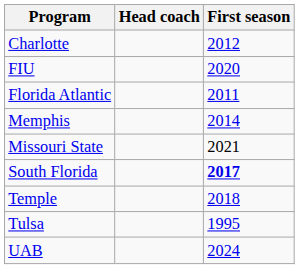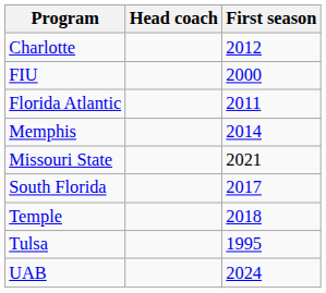 <table class="wikitable sortable">
 <tr>
 <th>Program</th>
 <th>Head coach</th>
 <th>First season</th>
 </tr>
 <tr>
 <td><a href='#'>Charlotte</a></td>
 <td></td>
 <td><a href='#'>2012</a></td>
 </tr>
 <tr>
 <td><a href='#'>FIU</a></td>
 <td></td>
-<td><a href='#'>2020</a></td>
+<td><a href='#'>2000</a></td>
 </tr>
 <tr>
 <td><a href='#'>Florida Atlantic</a></td>
 <td></td>
 <td><a href='#'>2011</a></td>
 </tr>
 <tr>
 <td><a href='#'>Memphis</a></td>
 <td></td>
 <td><a href='#'>2014</a></td>
 </tr>
 <tr>
 <td><a href='#'>Missouri State</a></td>
 <td></td>
 <td>2021</td>
 </tr>
 <tr>
 <td><a href='#'>South Florida</a></td>
 <td></td>
-<td><strong><a href='#'>2017</a></strong></td>
+<td><a href='#'>2017</a></td>
 </tr>
 <tr>
 <td><a href='#'>Temple</a></td>
 <td></td>
 <td><a href='#'>2018</a></td>
 </tr>
 <tr>
 <td><a href='#'>Tulsa</a></td>
 <td></td>
 <td><a href='#'>1995</a></td>
 </tr>
 <tr>
 <td><a href='#'>UAB</a></td>
 <td></td>
 <td><a href='#'>2024</a></td>
 </tr>
 </table>
